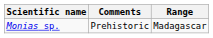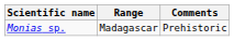 <table class="wikitable sortable">
 <tr>
 <th>Scientific name</th>
+<th>Range</th>
 <th class="unsortable">Comments</th>
-<th>Range</th>
 </tr>
 <tr>
 <td><a href='#'><em>Monias</em> sp.</a></td>
+<td>Madagascar</td>
 <td>Prehistoric</td>
-<td>Madagascar</td>
 </tr>
 </table>
